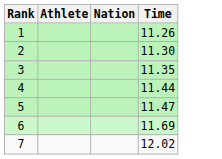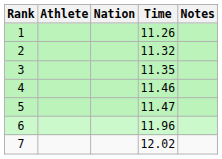 <table class="wikitable sortable" style="text-align:center">
 <tr>
 <th>Rank</th>
 <th>Athlete</th>
 <th>Nation</th>
 <th>Time</th>
+<th>Notes</th>
 </tr>
 <tr bgcolor=#bbf3bb>
 <td>1</td>
 <td align=left></td>
 <td align=left></td>
 <td>11.26</td>
+<td></td>
 </tr>
 <tr bgcolor=#bbf3bb>
 <td>2</td>
 <td align=left></td>
 <td align=left></td>
-<td>11.30</td>
+<td>11.32</td>
+<td></td>
 </tr>
 <tr bgcolor=#bbf3bb>
 <td>3</td>
 <td align=left></td>
 <td align=left></td>
 <td>11.35</td>
+<td></td>
 </tr>
 <tr bgcolor=#bbf3bb>
 <td>4</td>
 <td align=left></td>
 <td align=left></td>
-<td>11.44</td>
+<td>11.46</td>
+<td></td>
 </tr>
 <tr bgcolor=#bbf3bb>
 <td>5</td>
 <td align=left></td>
 <td align=left></td>
 <td>11.47</td>
+<td></td>
 </tr>
 <tr bgcolor=#ccf9cc>
 <td>6</td>
 <td align=left></td>
 <td align=left></td>
-<td>11.69</td>
+<td>11.96</td>
+<td></td>
 </tr>
 <tr>
 <td>7</td>
 <td align=left></td>
 <td align=left></td>
 <td>12.02</td>
+<td></td>
 </tr>
 </table>
